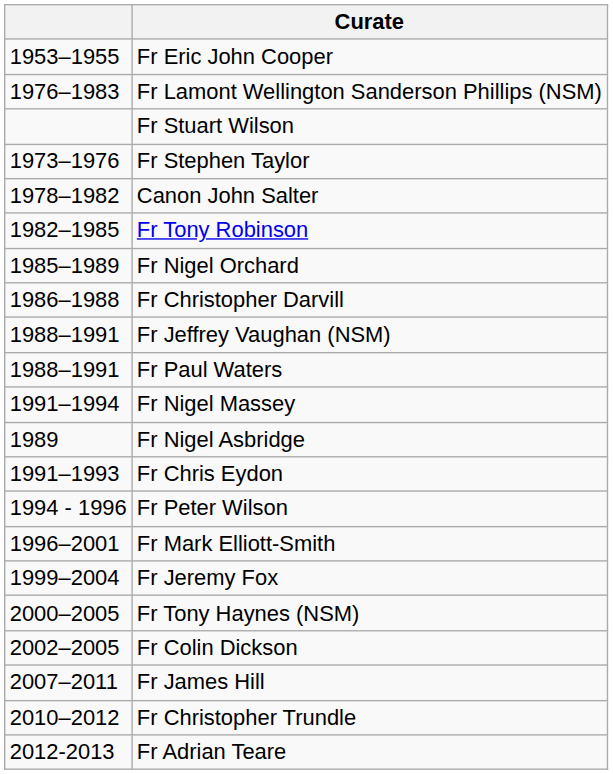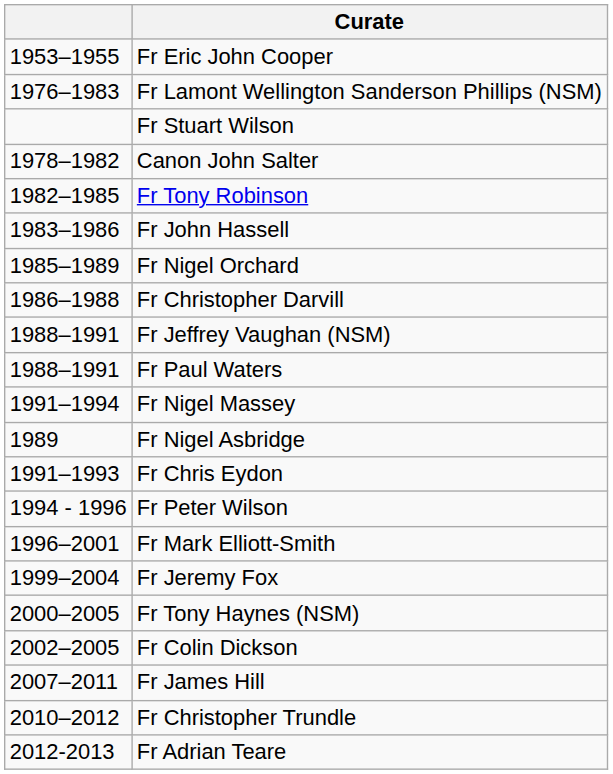 <table class="wikitable">
 <tr>
 <th></th>
 <th>Curate</th>
 </tr>
 <tr>
 <td>1953–1955</td>
 <td>Fr Eric John Cooper</td>
 </tr>
 <tr>
 <td>1976–1983</td>
 <td>Fr Lamont Wellington Sanderson Phillips (NSM)</td>
 </tr>
 <tr>
 <td></td>
 <td>Fr Stuart Wilson</td>
 </tr>
 <tr>
-<td>1973–1976</td>
-<td>Fr Stephen Taylor</td>
-</tr>
-<tr>
 <td>1978–1982</td>
 <td>Canon John Salter</td>
 </tr>
 <tr>
 <td>1982–1985</td>
 <td><a href='#'>Fr Tony Robinson</a></td>
+</tr>
+<tr>
+<td>1983–1986</td>
+<td>Fr John Hassell</td>
 </tr>
 <tr>
 <td>1985–1989</td>
 <td>Fr Nigel Orchard</td>
 </tr>
 <tr>
 <td>1986–1988</td>
 <td>Fr Christopher Darvill</td>
 </tr>
 <tr>
 <td>1988–1991</td>
 <td>Fr Jeffrey Vaughan (NSM)</td>
 </tr>
 <tr>
 <td>1988–1991</td>
 <td>Fr Paul Waters</td>
 </tr>
 <tr>
 <td>1991–1994</td>
 <td>Fr Nigel Massey</td>
 </tr>
 <tr>
 <td>1989</td>
 <td>Fr Nigel Asbridge</td>
 </tr>
 <tr>
 <td>1991–1993</td>
 <td>Fr Chris Eydon</td>
 </tr>
 <tr>
 <td>1994 - 1996</td>
 <td>Fr Peter Wilson</td>
 </tr>
 <tr>
 <td>1996–2001</td>
 <td>Fr Mark Elliott-Smith</td>
 </tr>
 <tr>
 <td>1999–2004</td>
 <td>Fr Jeremy Fox</td>
 </tr>
 <tr>
 <td>2000–2005</td>
 <td>Fr Tony Haynes (NSM)</td>
 </tr>
 <tr>
 <td>2002–2005</td>
 <td>Fr Colin Dickson</td>
 </tr>
 <tr>
 <td>2007–2011</td>
 <td>Fr James Hill</td>
 </tr>
 <tr>
 <td>2010–2012</td>
 <td>Fr Christopher Trundle</td>
 </tr>
 <tr>
 <td>2012-2013</td>
 <td>Fr Adrian Teare</td>
 </tr>
 </table>
